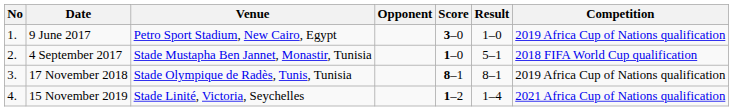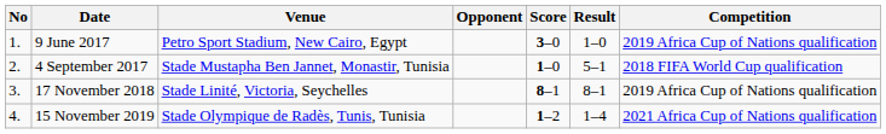 <table class="wikitable">
 <tr>
 <th>No</th>
 <th>Date</th>
 <th>Venue</th>
 <th>Opponent</th>
 <th>Score</th>
 <th>Result</th>
 <th>Competition</th>
 </tr>
 <tr>
 <td>1.</td>
 <td>9 June 2017</td>
 <td><a href='#'>Petro Sport Stadium</a>, <a href='#'>New Cairo</a>, Egypt</td>
 <td></td>
 <td align=center><strong>3</strong>–0</td>
 <td align=center>1–0</td>
 <td><a href='#'>2019 Africa Cup of Nations qualification</a></td>
 </tr>
 <tr>
 <td>2.</td>
 <td>4 September 2017</td>
 <td><a href='#'>Stade Mustapha Ben Jannet</a>, <a href='#'>Monastir</a>, Tunisia</td>
 <td></td>
 <td align=center><strong>1</strong>–0</td>
 <td align=center>5–1</td>
 <td><a href='#'>2018 FIFA World Cup qualification</a></td>
 </tr>
 <tr>
 <td>3.</td>
 <td>17 November 2018</td>
-<td><a href='#'>Stade Olympique de Radès</a>, <a href='#'>Tunis</a>, Tunisia</td>
+<td><a href='#'>Stade Linité</a>, <a href='#'>Victoria</a>, Seychelles</td>
 <td></td>
 <td align=center><strong>8</strong>–1</td>
 <td align=center>8–1</td>
 <td>2019 Africa Cup of Nations qualification</td>
 </tr>
 <tr>
 <td>4.</td>
 <td>15 November 2019</td>
-<td><a href='#'>Stade Linité</a>, <a href='#'>Victoria</a>, Seychelles</td>
+<td><a href='#'>Stade Olympique de Radès</a>, <a href='#'>Tunis</a>, Tunisia</td>
 <td></td>
 <td align=center><strong>1</strong>–2</td>
 <td align=center>1–4</td>
 <td><a href='#'>2021 Africa Cup of Nations qualification</a></td>
 </tr>
 </table>
